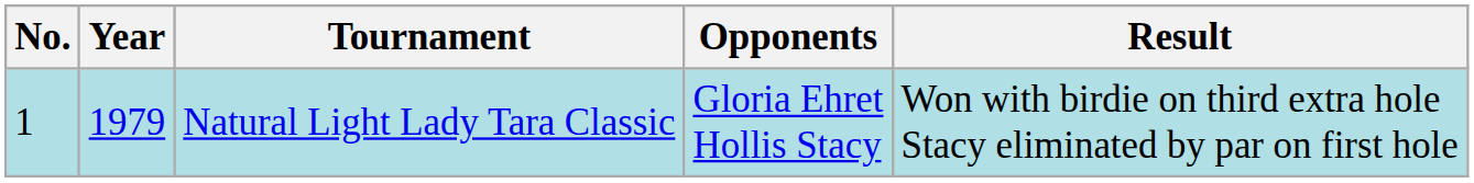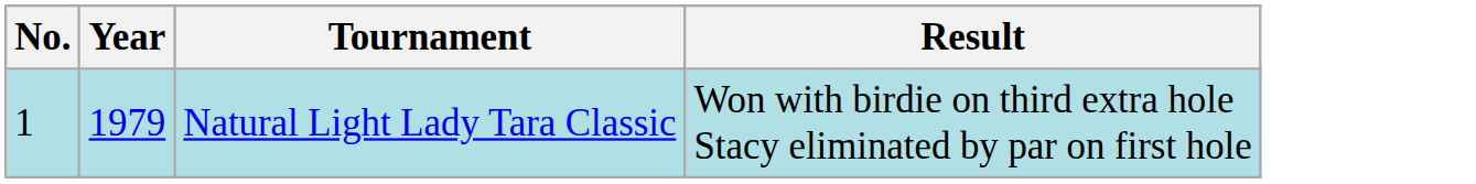 <table class="wikitable" style="font-size:95%;">
 <tr>
 <th>No.</th>
 <th>Year</th>
 <th>Tournament</th>
-<th>Opponents</th>
 <th>Result</th>
 </tr>
 <tr style="background:#B0E0E6;">
 <td>1</td>
 <td><a href='#'>1979</a></td>
 <td><a href='#'>Natural Light Lady Tara Classic</a></td>
-<td> <a href='#'>Gloria Ehret</a><br> <a href='#'>Hollis Stacy</a></td>
 <td>Won with birdie on third extra hole<br>Stacy eliminated by par on first  hole</td>
 </tr>
 </table>
